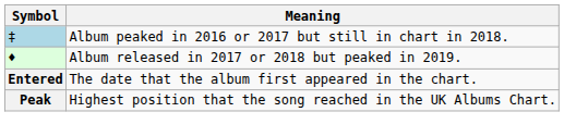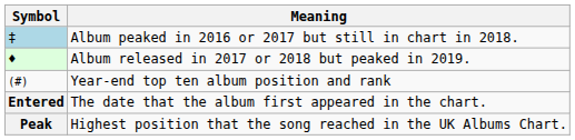 <table Class="wikitable">
 <tr>
 <th>Symbol</th>
 <th>Meaning</th>
 </tr>
 <tr>
 <td bgcolor=lightblue>‡</td>
 <td>Album peaked in 2016 or 2017 but still in chart in 2018.</td>
 </tr>
 <tr>
 <td bgcolor=#DDFFDD>♦</td>
 <td>Album released in 2017 or 2018 but peaked in 2019.</td>
 </tr>
 <tr>
+<td><small>(#)</small></td>
+<td>Year-end top ten album position and rank</td>
+</tr>
+<tr>
 <th>Entered</th>
 <td>The date that the album first appeared in the chart.</td>
 </tr>
 <tr>
 <th>Peak</th>
 <td>Highest position that the song reached in the UK Albums Chart.</td>
 </tr>
 </table>
